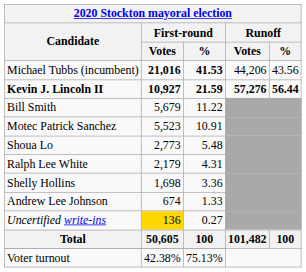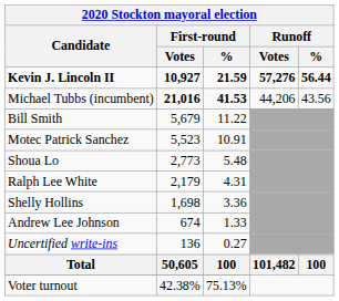 <table class=wikitable>
 <tr>
 <th colspan=5><a href='#'>2020 Stockton mayoral election</a></th>
 </tr>
 <tr>
 <th colspan=1 rowspan=2>Candidate</th>
 <th colspan=2>First-round</th>
 <th colspan=2>Runoff</th>
 </tr>
 <tr>
 <th>Votes</th>
 <th>%</th>
 <th>Votes</th>
 <th>%</th>
 </tr>
 <tr>
+<td><strong>Kevin J. Lincoln II</strong></td>
+<td align="right"><strong>10,927</strong></td>
+<td align="right"><strong>21.59</strong></td>
+<td align="right"><strong>57,276</strong></td>
+<td align="right"><strong>56.44</strong></td>
+</tr>
+<tr>
 <td>Michael Tubbs (incumbent)</td>
 <td align="right"><strong>21,016</strong></td>
 <td align="right"><strong>41.53</strong></td>
 <td align="right">44,206</td>
 <td align="right">43.56</td>
-</tr>
-<tr>
-<td><strong>Kevin J. Lincoln II</strong></td>
-<td align="right"><strong>10,927</strong></td>
-<td align="right"><strong>21.59</strong></td>
-<td align="right"><strong>57,276</strong></td>
-<td align="right"><strong>56.44</strong></td>
 </tr>
 <tr>
 <td>Bill Smith</td>
 <td align="right">5,679</td>
 <td align="right">11.22</td>
 <td colspan=2 bgcolor=darkgray></td>
 </tr>
 <tr>
 <td>Motec Patrick Sanchez</td>
 <td align="right">5,523</td>
 <td align="right">10.91</td>
 <td colspan=2 bgcolor=darkgray></td>
 </tr>
 <tr>
 <td>Shoua Lo</td>
 <td align="right">2,773</td>
 <td align="right">5.48</td>
 <td colspan=2 bgcolor=darkgray></td>
 </tr>
 <tr>
 <td>Ralph Lee White</td>
 <td align="right">2,179</td>
 <td align="right">4.31</td>
 <td colspan=2 bgcolor=darkgray></td>
 </tr>
 <tr>
 <td>Shelly Hollins</td>
 <td align="right">1,698</td>
 <td align="right">3.36</td>
 <td colspan=2 bgcolor=darkgray></td>
 </tr>
 <tr>
 <td>Andrew Lee Johnson</td>
 <td align="right">674</td>
 <td align="right">1.33</td>
 <td colspan=2 bgcolor=darkgray></td>
 </tr>
 <tr>
 <td><em>Uncertified <a href='#'>write-ins</a></em></td>
-<td align="right" style="background: gold;">136</td>
+<td align="right">136</td>
 <td align="right">0.27</td>
 <td colspan=2 bgcolor=darkgray></td>
 </tr>
 <tr>
 <th>Total</th>
 <th>50,605</th>
 <th>100</th>
 <th>101,482</th>
 <th>100</th>
 </tr>
 <tr>
 </tr>
 <tr>
 <td>Voter turnout</td>
 <td>42.38%</td>
 <td>75.13%</td>
 </tr>
 </table>
